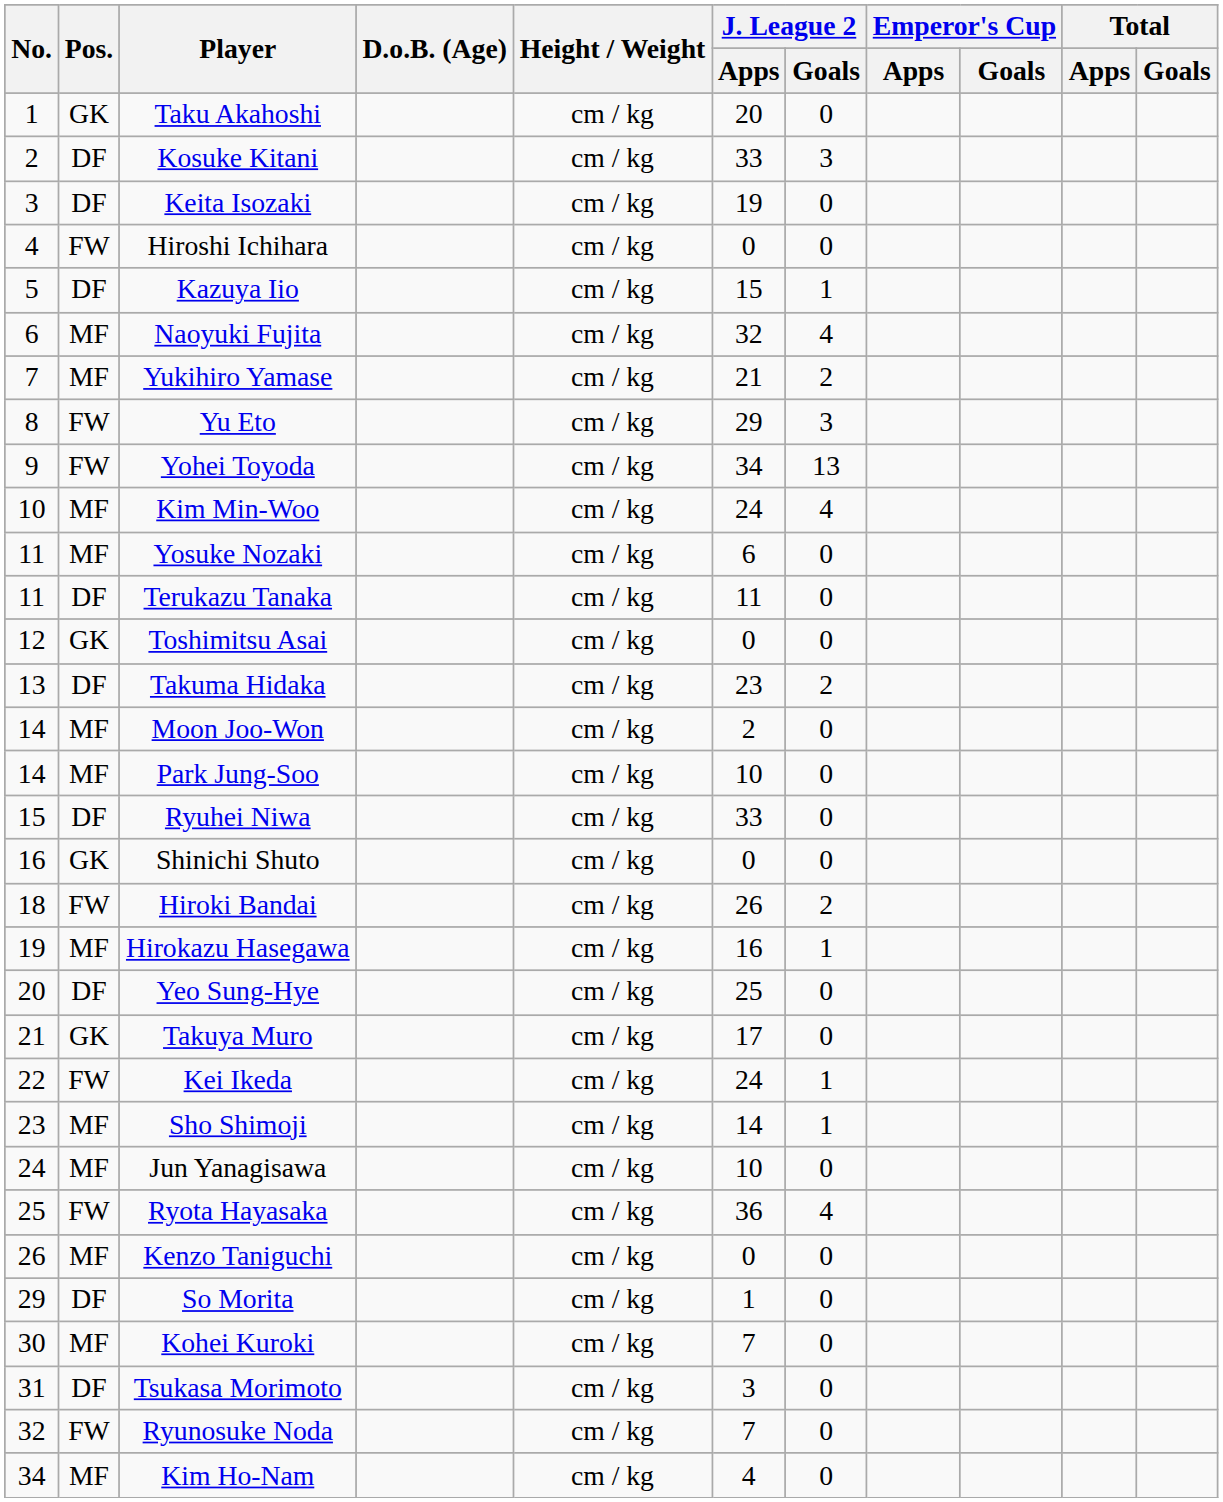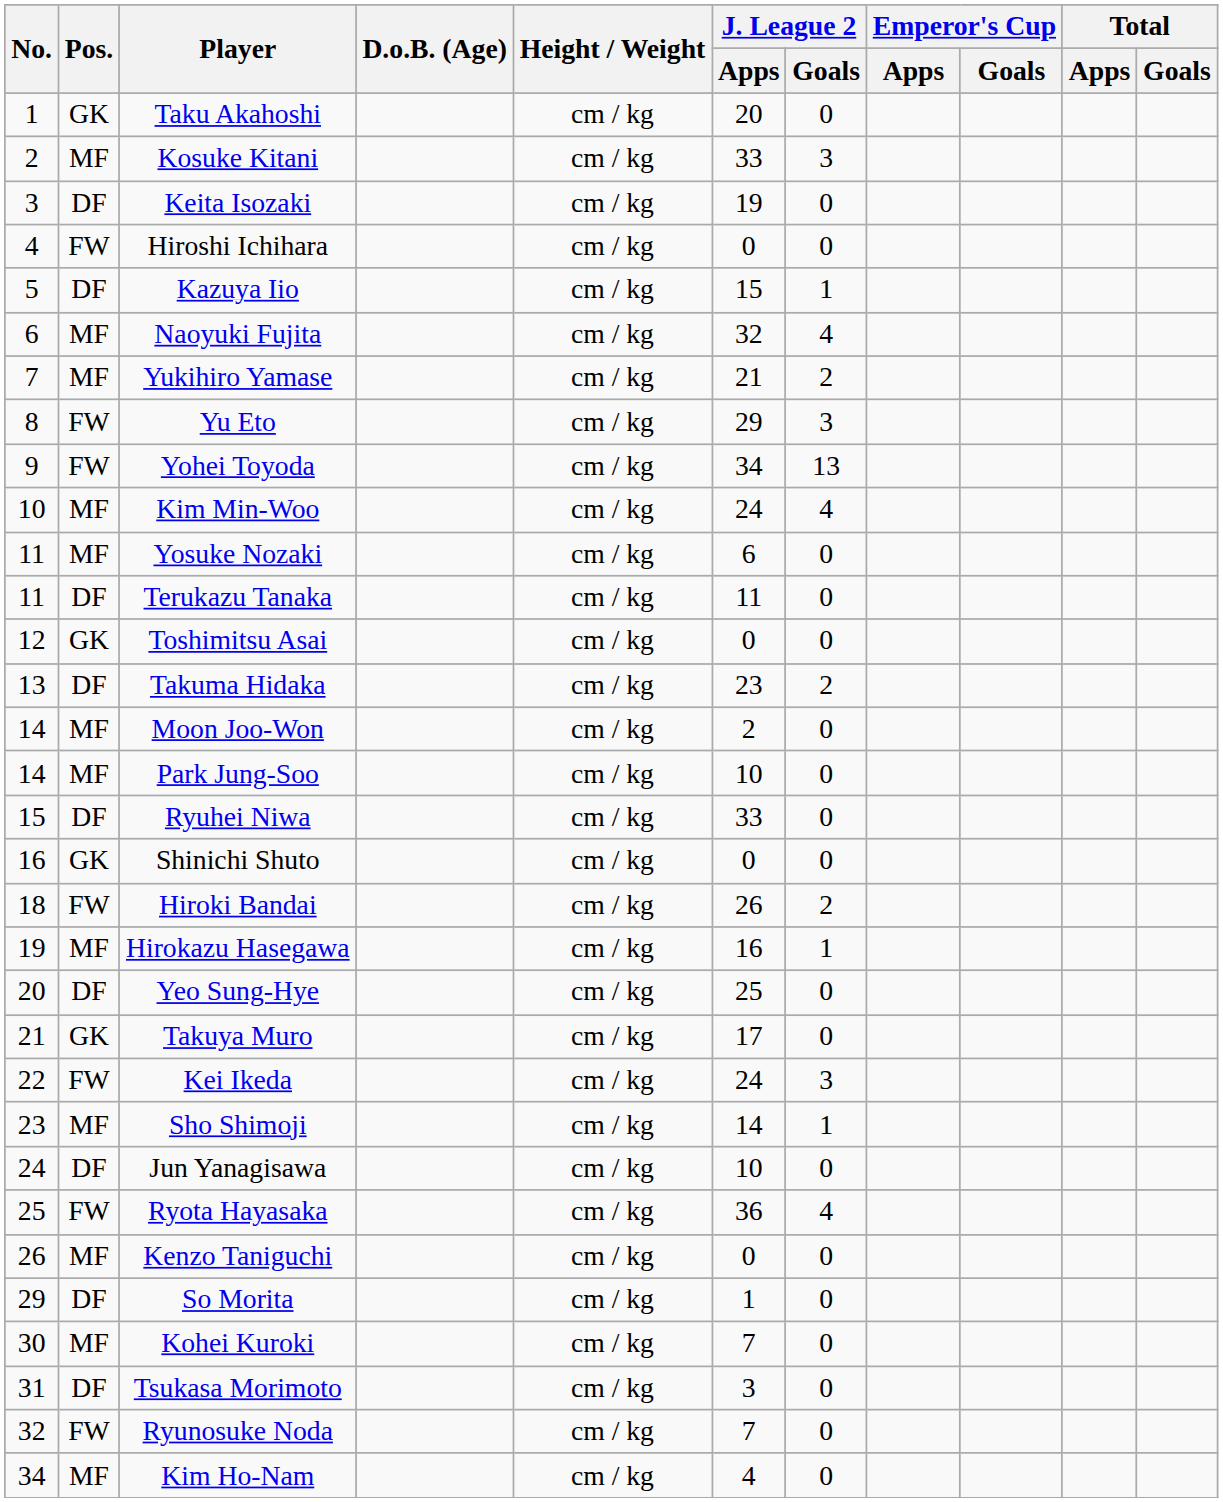 <table class="wikitable" style="text-align:center;">
 <tr>
 <th rowspan="2">No.</th>
 <th rowspan="2">Pos.</th>
 <th rowspan="2">Player</th>
 <th rowspan="2">D.o.B. (Age)</th>
 <th rowspan="2">Height / Weight</th>
 <th colspan="2"><a href='#'>J. League 2</a></th>
 <th colspan="2"><a href='#'>Emperor's Cup</a></th>
 <th colspan="2">Total</th>
 </tr>
 <tr>
 <th>Apps</th>
 <th>Goals</th>
 <th>Apps</th>
 <th>Goals</th>
 <th>Apps</th>
 <th>Goals</th>
 </tr>
 <tr>
 <td>1</td>
 <td>GK</td>
 <td><a href='#'>Taku Akahoshi</a></td>
 <td></td>
 <td>cm / kg</td>
 <td>20</td>
 <td>0</td>
 <td></td>
 <td></td>
 <td></td>
 <td></td>
 </tr>
 <tr>
 <td>2</td>
-<td>DF</td>
+<td>MF</td>
 <td><a href='#'>Kosuke Kitani</a></td>
 <td></td>
 <td>cm / kg</td>
 <td>33</td>
 <td>3</td>
 <td></td>
 <td></td>
 <td></td>
 <td></td>
 </tr>
 <tr>
 <td>3</td>
 <td>DF</td>
 <td><a href='#'>Keita Isozaki</a></td>
 <td></td>
 <td>cm / kg</td>
 <td>19</td>
 <td>0</td>
 <td></td>
 <td></td>
 <td></td>
 <td></td>
 </tr>
 <tr>
 <td>4</td>
 <td>FW</td>
 <td>Hiroshi Ichihara</td>
 <td></td>
 <td>cm / kg</td>
 <td>0</td>
 <td>0</td>
 <td></td>
 <td></td>
 <td></td>
 <td></td>
 </tr>
 <tr>
 <td>5</td>
 <td>DF</td>
 <td><a href='#'>Kazuya Iio</a></td>
 <td></td>
 <td>cm / kg</td>
 <td>15</td>
 <td>1</td>
 <td></td>
 <td></td>
 <td></td>
 <td></td>
 </tr>
 <tr>
 <td>6</td>
 <td>MF</td>
 <td><a href='#'>Naoyuki Fujita</a></td>
 <td></td>
 <td>cm / kg</td>
 <td>32</td>
 <td>4</td>
 <td></td>
 <td></td>
 <td></td>
 <td></td>
 </tr>
 <tr>
 <td>7</td>
 <td>MF</td>
 <td><a href='#'>Yukihiro Yamase</a></td>
 <td></td>
 <td>cm / kg</td>
 <td>21</td>
 <td>2</td>
 <td></td>
 <td></td>
 <td></td>
 <td></td>
 </tr>
 <tr>
 <td>8</td>
 <td>FW</td>
 <td><a href='#'>Yu Eto</a></td>
 <td></td>
 <td>cm / kg</td>
 <td>29</td>
 <td>3</td>
 <td></td>
 <td></td>
 <td></td>
 <td></td>
 </tr>
 <tr>
 <td>9</td>
 <td>FW</td>
 <td><a href='#'>Yohei Toyoda</a></td>
 <td></td>
 <td>cm / kg</td>
 <td>34</td>
 <td>13</td>
 <td></td>
 <td></td>
 <td></td>
 <td></td>
 </tr>
 <tr>
 <td>10</td>
 <td>MF</td>
 <td><a href='#'>Kim Min-Woo</a></td>
 <td></td>
 <td>cm / kg</td>
 <td>24</td>
 <td>4</td>
 <td></td>
 <td></td>
 <td></td>
 <td></td>
 </tr>
 <tr>
 <td>11</td>
 <td>MF</td>
 <td><a href='#'>Yosuke Nozaki</a></td>
 <td></td>
 <td>cm / kg</td>
 <td>6</td>
 <td>0</td>
 <td></td>
 <td></td>
 <td></td>
 <td></td>
 </tr>
 <tr>
 <td>11</td>
 <td>DF</td>
 <td><a href='#'>Terukazu Tanaka</a></td>
 <td></td>
 <td>cm / kg</td>
 <td>11</td>
 <td>0</td>
 <td></td>
 <td></td>
 <td></td>
 <td></td>
 </tr>
 <tr>
 <td>12</td>
 <td>GK</td>
 <td><a href='#'>Toshimitsu Asai</a></td>
 <td></td>
 <td>cm / kg</td>
 <td>0</td>
 <td>0</td>
 <td></td>
 <td></td>
 <td></td>
 <td></td>
 </tr>
 <tr>
 <td>13</td>
 <td>DF</td>
 <td><a href='#'>Takuma Hidaka</a></td>
 <td></td>
 <td>cm / kg</td>
 <td>23</td>
 <td>2</td>
 <td></td>
 <td></td>
 <td></td>
 <td></td>
 </tr>
 <tr>
 <td>14</td>
 <td>MF</td>
 <td><a href='#'>Moon Joo-Won</a></td>
 <td></td>
 <td>cm / kg</td>
 <td>2</td>
 <td>0</td>
 <td></td>
 <td></td>
 <td></td>
 <td></td>
 </tr>
 <tr>
 <td>14</td>
 <td>MF</td>
 <td><a href='#'>Park Jung-Soo</a></td>
 <td></td>
 <td>cm / kg</td>
 <td>10</td>
 <td>0</td>
 <td></td>
 <td></td>
 <td></td>
 <td></td>
 </tr>
 <tr>
 <td>15</td>
 <td>DF</td>
 <td><a href='#'>Ryuhei Niwa</a></td>
 <td></td>
 <td>cm / kg</td>
 <td>33</td>
 <td>0</td>
 <td></td>
 <td></td>
 <td></td>
 <td></td>
 </tr>
 <tr>
 <td>16</td>
 <td>GK</td>
 <td>Shinichi Shuto</td>
 <td></td>
 <td>cm / kg</td>
 <td>0</td>
 <td>0</td>
 <td></td>
 <td></td>
 <td></td>
 <td></td>
 </tr>
 <tr>
 <td>18</td>
 <td>FW</td>
 <td><a href='#'>Hiroki Bandai</a></td>
 <td></td>
 <td>cm / kg</td>
 <td>26</td>
 <td>2</td>
 <td></td>
 <td></td>
 <td></td>
 <td></td>
 </tr>
 <tr>
 <td>19</td>
 <td>MF</td>
 <td><a href='#'>Hirokazu Hasegawa</a></td>
 <td></td>
 <td>cm / kg</td>
 <td>16</td>
 <td>1</td>
 <td></td>
 <td></td>
 <td></td>
 <td></td>
 </tr>
 <tr>
 <td>20</td>
 <td>DF</td>
 <td><a href='#'>Yeo Sung-Hye</a></td>
 <td></td>
 <td>cm / kg</td>
 <td>25</td>
 <td>0</td>
 <td></td>
 <td></td>
 <td></td>
 <td></td>
 </tr>
 <tr>
 <td>21</td>
 <td>GK</td>
 <td><a href='#'>Takuya Muro</a></td>
 <td></td>
 <td>cm / kg</td>
 <td>17</td>
 <td>0</td>
 <td></td>
 <td></td>
 <td></td>
 <td></td>
 </tr>
 <tr>
 <td>22</td>
 <td>FW</td>
 <td><a href='#'>Kei Ikeda</a></td>
 <td></td>
 <td>cm / kg</td>
 <td>24</td>
-<td>1</td>
+<td>3</td>
 <td></td>
 <td></td>
 <td></td>
 <td></td>
 </tr>
 <tr>
 <td>23</td>
 <td>MF</td>
 <td><a href='#'>Sho Shimoji</a></td>
 <td></td>
 <td>cm / kg</td>
 <td>14</td>
 <td>1</td>
 <td></td>
 <td></td>
 <td></td>
 <td></td>
 </tr>
 <tr>
 <td>24</td>
-<td>MF</td>
+<td>DF</td>
 <td>Jun Yanagisawa</td>
 <td></td>
 <td>cm / kg</td>
 <td>10</td>
 <td>0</td>
 <td></td>
 <td></td>
 <td></td>
 <td></td>
 </tr>
 <tr>
 <td>25</td>
 <td>FW</td>
 <td><a href='#'>Ryota Hayasaka</a></td>
 <td></td>
 <td>cm / kg</td>
 <td>36</td>
 <td>4</td>
 <td></td>
 <td></td>
 <td></td>
 <td></td>
 </tr>
 <tr>
 <td>26</td>
 <td>MF</td>
 <td><a href='#'>Kenzo Taniguchi</a></td>
 <td></td>
 <td>cm / kg</td>
 <td>0</td>
 <td>0</td>
 <td></td>
 <td></td>
 <td></td>
 <td></td>
 </tr>
 <tr>
 <td>29</td>
 <td>DF</td>
 <td><a href='#'>So Morita</a></td>
 <td></td>
 <td>cm / kg</td>
 <td>1</td>
 <td>0</td>
 <td></td>
 <td></td>
 <td></td>
 <td></td>
 </tr>
 <tr>
 <td>30</td>
 <td>MF</td>
 <td><a href='#'>Kohei Kuroki</a></td>
 <td></td>
 <td>cm / kg</td>
 <td>7</td>
 <td>0</td>
 <td></td>
 <td></td>
 <td></td>
 <td></td>
 </tr>
 <tr>
 <td>31</td>
 <td>DF</td>
 <td><a href='#'>Tsukasa Morimoto</a></td>
 <td></td>
 <td>cm / kg</td>
 <td>3</td>
 <td>0</td>
 <td></td>
 <td></td>
 <td></td>
 <td></td>
 </tr>
 <tr>
 <td>32</td>
 <td>FW</td>
 <td><a href='#'>Ryunosuke Noda</a></td>
 <td></td>
 <td>cm / kg</td>
 <td>7</td>
 <td>0</td>
 <td></td>
 <td></td>
 <td></td>
 <td></td>
 </tr>
 <tr>
 <td>34</td>
 <td>MF</td>
 <td><a href='#'>Kim Ho-Nam</a></td>
 <td></td>
 <td>cm / kg</td>
 <td>4</td>
 <td>0</td>
 <td></td>
 <td></td>
 <td></td>
 <td></td>
 </tr>
 </table>
